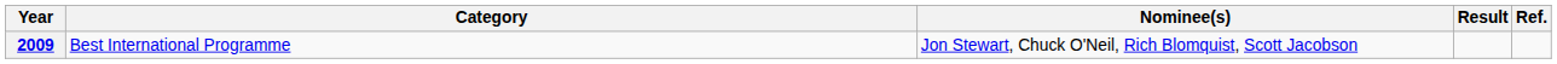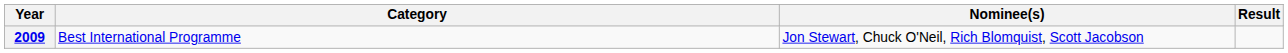 <table class="wikitable plainrowheaders" width=75%>
 <tr>
 <th scope="col" width="4%">Year</th>
 <th scope="col" width="59%">Category</th>
 <th scope="col" width="40%">Nominee(s)</th>
 <th scope="col" width="9%">Result</th>
-<th scope="col" width="3%">Ref.</th>
 </tr>
 <tr>
 <th scope="row"><a href='#'>2009</a></th>
 <td><a href='#'>Best International Programme</a></td>
 <td><a href='#'>Jon Stewart</a>, Chuck O'Neil, <a href='#'>Rich Blomquist</a>, <a href='#'>Scott Jacobson</a></td>
 <td></td>
-<td></td>
 </tr>
 </table>
